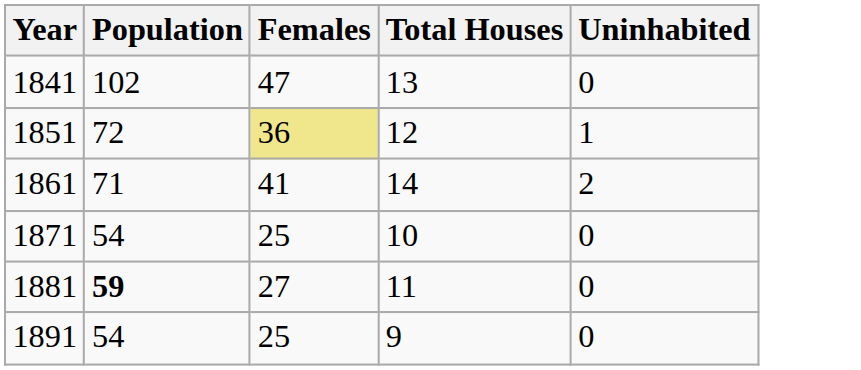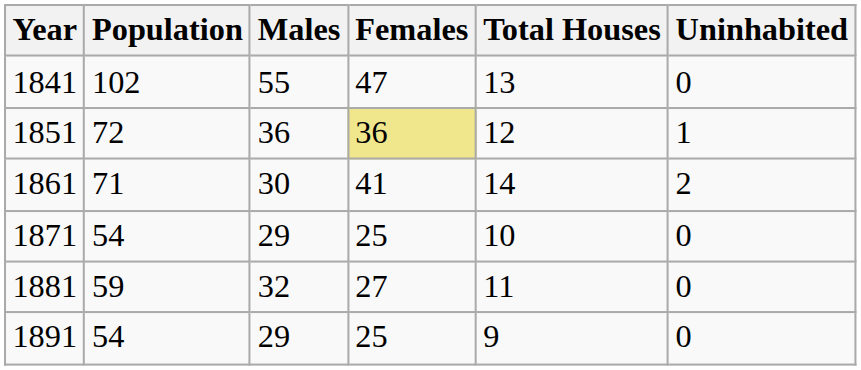 <table class="wikitable">
 <tr>
 <th>Year</th>
 <th>Population</th>
+<th>Males</th>
 <th>Females</th>
 <th>Total Houses</th>
 <th>Uninhabited</th>
 </tr>
 <tr>
 <td>1841</td>
 <td>102</td>
+<td>55</td>
 <td>47</td>
 <td>13</td>
 <td>0</td>
 </tr>
 <tr>
 <td>1851</td>
 <td>72</td>
+<td>36</td>
 <td style="background: khaki;">36</td>
 <td>12</td>
 <td>1</td>
 </tr>
 <tr>
 <td>1861</td>
 <td>71</td>
+<td>30</td>
 <td>41</td>
 <td>14</td>
 <td>2</td>
 </tr>
 <tr>
 <td>1871</td>
 <td>54</td>
+<td>29</td>
 <td>25</td>
 <td>10</td>
 <td>0</td>
 </tr>
 <tr>
 <td>1881</td>
-<td><strong>59</strong></td>
+<td>59</td>
+<td>32</td>
 <td>27</td>
 <td>11</td>
 <td>0</td>
 </tr>
 <tr>
 <td>1891</td>
 <td>54</td>
+<td>29</td>
 <td>25</td>
 <td>9</td>
 <td>0</td>
 </tr>
 </table>
